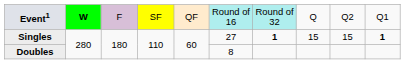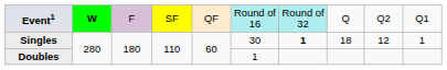 <table class=wikitable style=font-size:90%;text-align:center>
 <tr>
 <td style="width:130px; background:#dfe2e9;"><strong>Event<sup>1</sup></strong></td>
 <td style="width:80px; background:lime;"><strong>W</strong></td>
 <td style="width:85px; background:thistle;">F</td>
 <td style="width:85px; background:#ff0;">SF</td>
 <td style="width:85px; background:#ffebcd;">QF</td>
 <td style="width:85px; background:#afeeee;">Round of 16</td>
 <td style="width:85px; background:#afeeee;">Round of 32</td>
 <td width=85>Q</td>
 <td width=85>Q2</td>
 <td width=85>Q1</td>
 </tr>
 <tr>
 <th style="background:#ededed;">Singles</th>
 <td rowspan=2>280</td>
 <td rowspan=2>180</td>
 <td rowspan=2>110</td>
 <td rowspan=2>60</td>
-<td>27</td>
+<td>30</td>
 <td><strong>1</strong></td>
-<td>15</td>
-<td>15</td>
-<td><strong>1</strong></td>
+<td>18</td>
+<td>12</td>
+<td>1</td>
 </tr>
 <tr>
 <th style="background:#ededed;">Doubles</th>
-<td>8</td>
+<td>1</td>
 <td></td>
 <td></td>
 <td></td>
 <td></td>
 </tr>
 </table>
